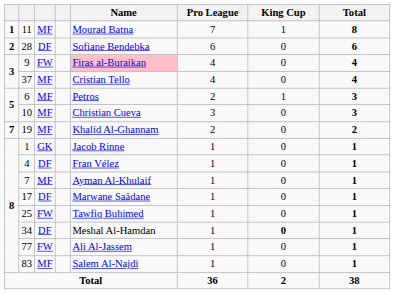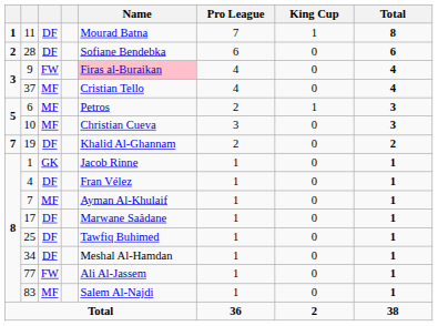 <table class="wikitable" style="text-align:center">
 <tr>
 <th width=15></th>
 <th width=15></th>
 <th width=15></th>
 <th width=15></th>
 <th width=155>Name</th>
 <th width=100>Pro League</th>
 <th width=100>King Cup</th>
 <th width=100>Total</th>
 </tr>
 <tr>
 <td><strong>1</strong></td>
 <td>11</td>
-<td><a href='#'>MF</a></td>
+<td><a href='#'>DF</a></td>
 <td></td>
 <td align=left><a href='#'>Mourad Batna</a></td>
 <td>7</td>
 <td>1</td>
 <td><strong>8</strong></td>
 </tr>
 <tr>
 <td><strong>2</strong></td>
 <td>28</td>
 <td><a href='#'>DF</a></td>
 <td></td>
 <td align=left><a href='#'>Sofiane Bendebka</a></td>
 <td>6</td>
 <td>0</td>
 <td><strong>6</strong></td>
 </tr>
 <tr>
 <td rowspan=2><strong>3</strong></td>
 <td>9</td>
 <td><a href='#'>FW</a></td>
 <td></td>
 <td align=left style="background: pink;"><a href='#'>Firas al-Buraikan</a></td>
 <td>4</td>
 <td>0</td>
 <td><strong>4</strong></td>
 </tr>
 <tr>
 <td>37</td>
 <td><a href='#'>MF</a></td>
 <td></td>
 <td align=left><a href='#'>Cristian Tello</a></td>
 <td>4</td>
 <td>0</td>
 <td><strong>4</strong></td>
 </tr>
 <tr>
 <td rowspan=2><strong>5</strong></td>
 <td>6</td>
 <td><a href='#'>MF</a></td>
 <td></td>
 <td align=left><a href='#'>Petros</a></td>
 <td>2</td>
 <td>1</td>
 <td><strong>3</strong></td>
 </tr>
 <tr>
 <td>10</td>
 <td><a href='#'>MF</a></td>
 <td></td>
 <td align=left><a href='#'>Christian Cueva</a></td>
 <td>3</td>
 <td>0</td>
 <td><strong>3</strong></td>
 </tr>
 <tr>
 <td><strong>7</strong></td>
 <td>19</td>
-<td><a href='#'>MF</a></td>
+<td><a href='#'>DF</a></td>
 <td></td>
 <td align=left><a href='#'>Khalid Al-Ghannam</a></td>
 <td>2</td>
 <td>0</td>
 <td><strong>2</strong></td>
 </tr>
 <tr>
 <td rowspan=8><strong>8</strong></td>
 <td>1</td>
 <td><a href='#'>GK</a></td>
 <td></td>
 <td align=left><a href='#'>Jacob Rinne</a></td>
 <td>1</td>
 <td>0</td>
 <td><strong>1</strong></td>
 </tr>
 <tr>
 <td>4</td>
 <td><a href='#'>DF</a></td>
 <td></td>
 <td align=left><a href='#'>Fran Vélez</a></td>
 <td>1</td>
 <td>0</td>
 <td><strong>1</strong></td>
 </tr>
 <tr>
 <td>7</td>
 <td><a href='#'>MF</a></td>
 <td></td>
 <td align=left><a href='#'>Ayman Al-Khulaif</a></td>
 <td>1</td>
 <td>0</td>
 <td><strong>1</strong></td>
 </tr>
 <tr>
 <td>17</td>
 <td><a href='#'>DF</a></td>
 <td></td>
 <td align=left><a href='#'>Marwane Saâdane</a></td>
 <td>1</td>
 <td>0</td>
 <td><strong>1</strong></td>
 </tr>
 <tr>
 <td>25</td>
-<td><a href='#'>FW</a></td>
+<td><a href='#'>DF</a></td>
 <td></td>
 <td align=left><a href='#'>Tawfiq Buhimed</a></td>
 <td>1</td>
 <td>0</td>
 <td><strong>1</strong></td>
 </tr>
 <tr>
 <td>34</td>
 <td><a href='#'>DF</a></td>
 <td></td>
 <td align=left>Meshal Al-Hamdan</td>
 <td>1</td>
-<td><strong>0</strong></td>
+<td>0</td>
 <td><strong>1</strong></td>
 </tr>
 <tr>
 <td>77</td>
 <td><a href='#'>FW</a></td>
 <td></td>
 <td align=left><a href='#'>Ali Al-Jassem</a></td>
 <td>1</td>
 <td>0</td>
 <td><strong>1</strong></td>
 </tr>
 <tr>
 <td>83</td>
 <td><a href='#'>MF</a></td>
 <td></td>
 <td align=left><a href='#'>Salem Al-Najdi</a></td>
 <td>1</td>
 <td>0</td>
 <td><strong>1</strong></td>
 </tr>
 <tr>
 <td colspan=5><strong>Total</strong></td>
 <td><strong>36</strong></td>
 <td><strong>2</strong></td>
 <td><strong>38</strong></td>
 </tr>
 </table>
